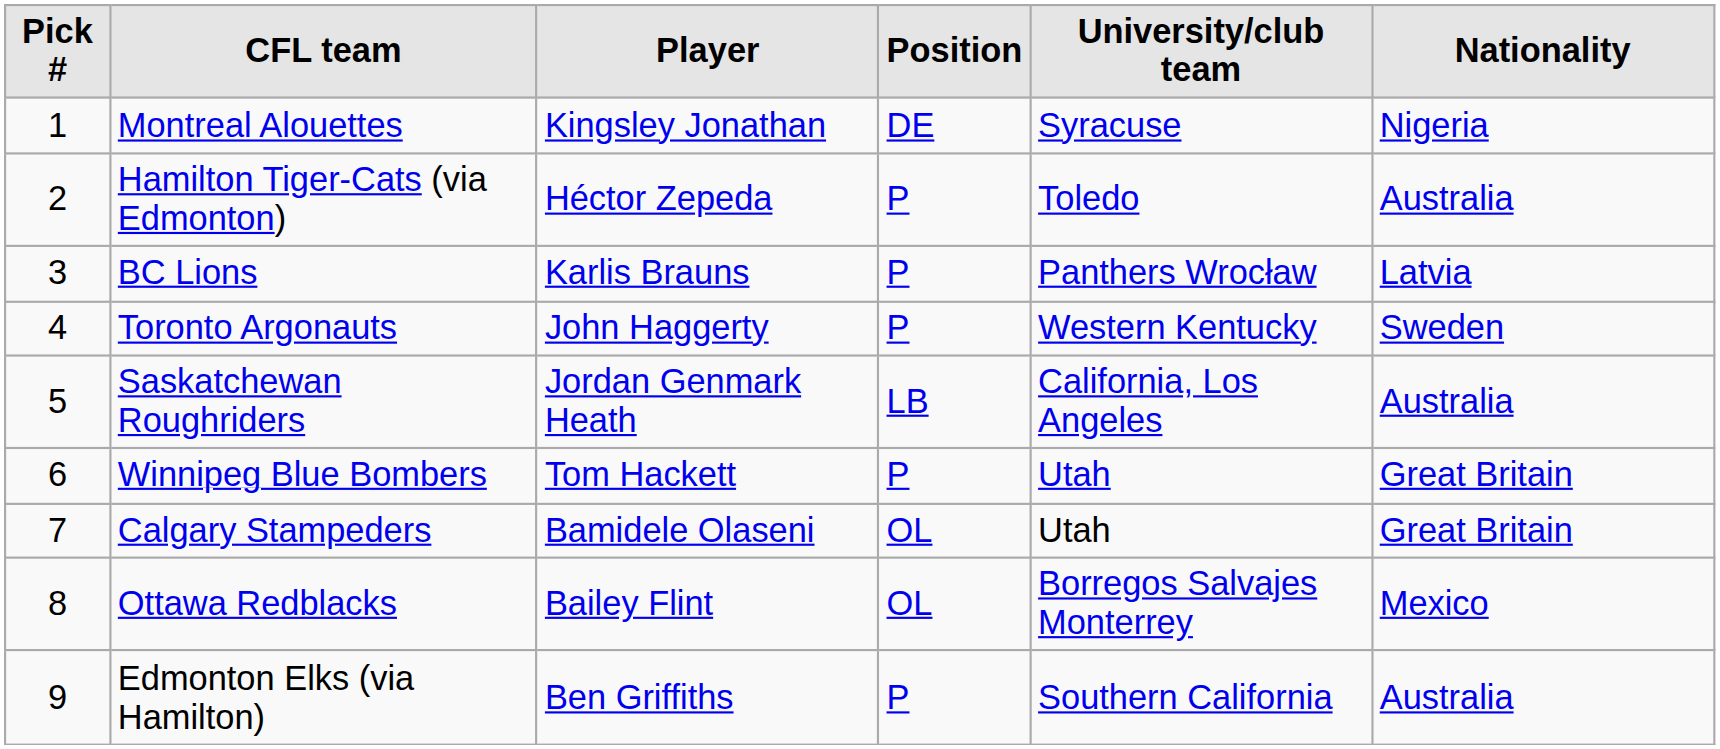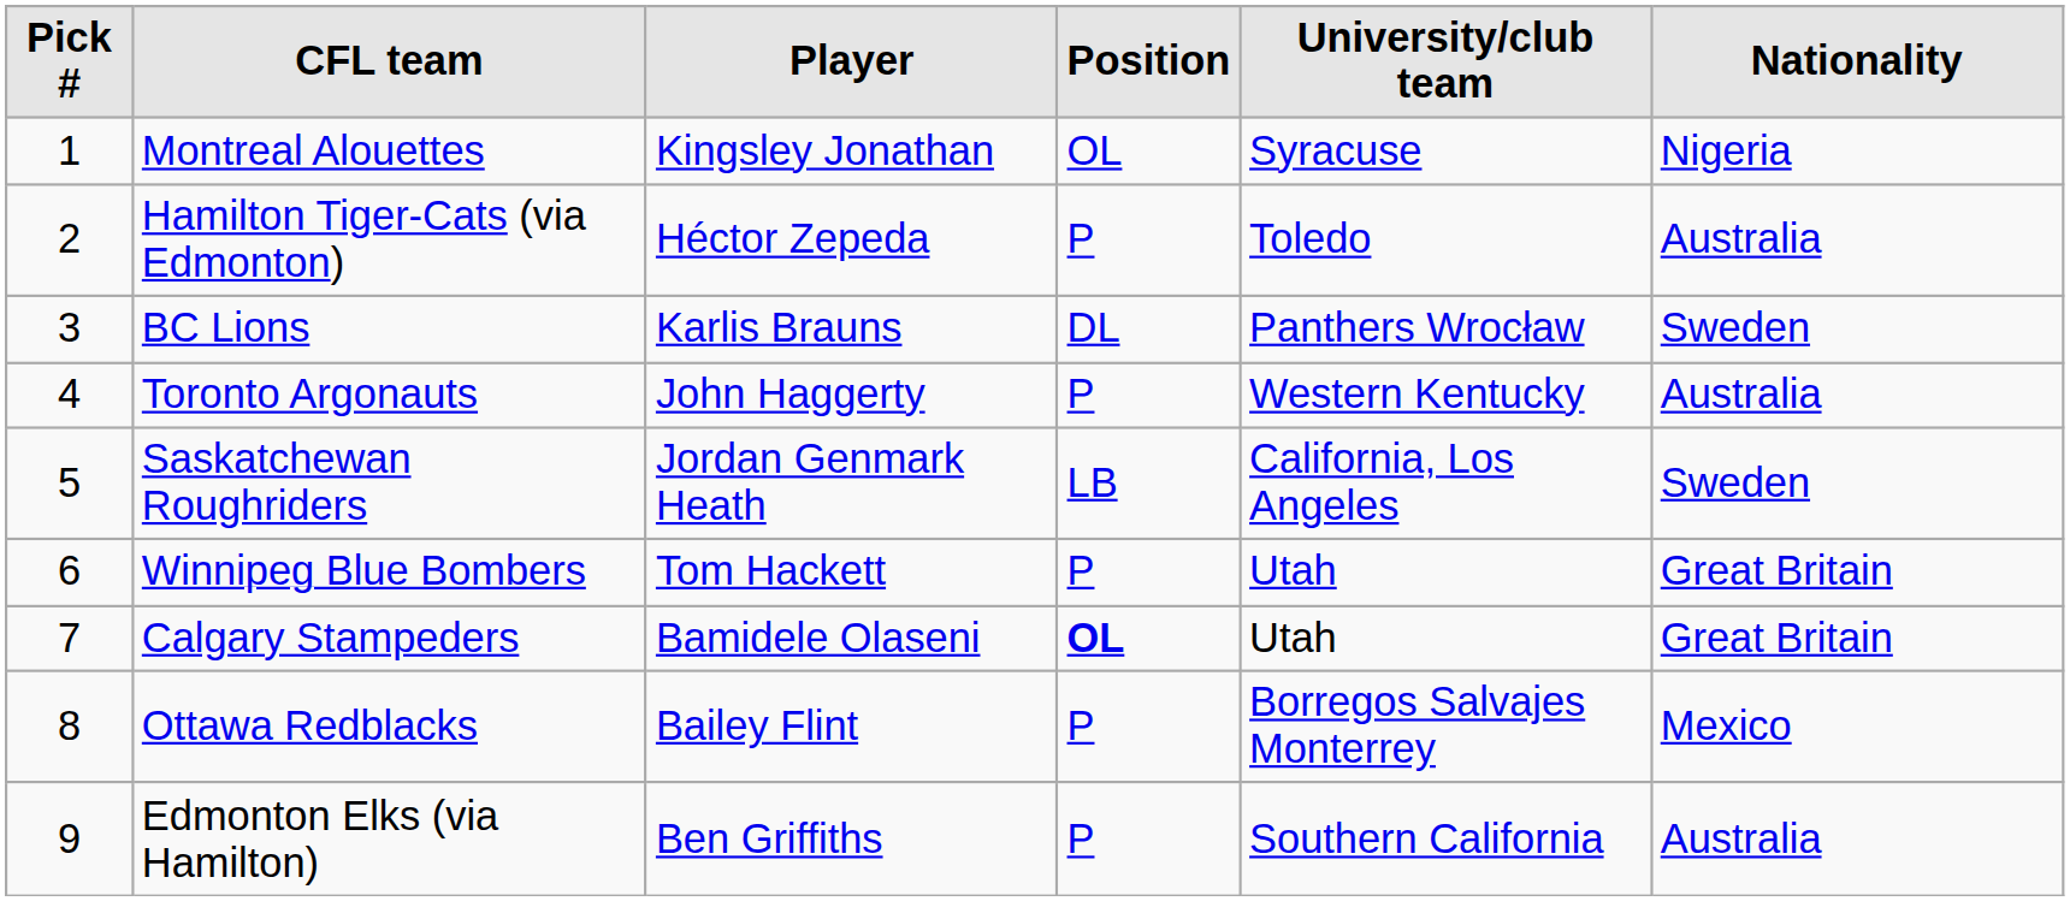 <table class="wikitable" style="width: 90%">
 <tr>
 <th style="background:#E5E5E5;">Pick #</th>
 <th width=25% style="background:#E5E5E5;">CFL team</th>
 <th width=20% style="background:#E5E5E5;">Player</th>
 <th style="background:#E5E5E5;">Position</th>
 <th width=20% style="background:#E5E5E5;">University/club team</th>
 <th width=20% style="background:#E5E5E5;">Nationality</th>
 </tr>
 <tr>
 <td align=center>1</td>
 <td><a href='#'>Montreal Alouettes</a></td>
 <td><a href='#'>Kingsley Jonathan</a></td>
-<td><a href='#'>DE</a></td>
+<td><a href='#'>OL</a></td>
 <td><a href='#'>Syracuse</a></td>
 <td> <a href='#'>Nigeria</a></td>
 </tr>
 <tr>
 <td align=center>2</td>
 <td><a href='#'>Hamilton Tiger-Cats</a> (via <a href='#'>Edmonton</a>)</td>
 <td><a href='#'>Héctor Zepeda</a></td>
 <td><a href='#'>P</a></td>
 <td><a href='#'>Toledo</a></td>
 <td> <a href='#'>Australia</a></td>
 </tr>
 <tr>
 <td align=center>3</td>
 <td><a href='#'>BC Lions</a></td>
 <td><a href='#'>Karlis Brauns</a></td>
-<td><a href='#'>P</a></td>
+<td><a href='#'>DL</a></td>
 <td><a href='#'>Panthers Wrocław</a></td>
-<td> <a href='#'>Latvia</a></td>
+<td> <a href='#'>Sweden</a></td>
 </tr>
 <tr>
 <td align=center>4</td>
 <td><a href='#'>Toronto Argonauts</a></td>
 <td><a href='#'>John Haggerty</a></td>
 <td><a href='#'>P</a></td>
 <td><a href='#'>Western Kentucky</a></td>
-<td> <a href='#'>Sweden</a></td>
+<td> <a href='#'>Australia</a></td>
 </tr>
 <tr>
 <td align=center>5</td>
 <td><a href='#'>Saskatchewan Roughriders</a></td>
 <td><a href='#'>Jordan Genmark Heath</a></td>
 <td><a href='#'>LB</a></td>
 <td><a href='#'>California, Los Angeles</a></td>
-<td> <a href='#'>Australia</a></td>
+<td> <a href='#'>Sweden</a></td>
 </tr>
 <tr>
 <td align=center>6</td>
 <td><a href='#'>Winnipeg Blue Bombers</a></td>
 <td><a href='#'>Tom Hackett</a></td>
 <td><a href='#'>P</a></td>
 <td><a href='#'>Utah</a></td>
 <td> <a href='#'>Great Britain</a></td>
 </tr>
 <tr>
 <td align=center>7</td>
 <td><a href='#'>Calgary Stampeders</a></td>
 <td><a href='#'>Bamidele Olaseni</a></td>
-<td><a href='#'>OL</a></td>
+<td><strong><a href='#'>OL</a></strong></td>
 <td>Utah</td>
 <td> <a href='#'>Great Britain</a></td>
 </tr>
 <tr>
 <td align=center>8</td>
 <td><a href='#'>Ottawa Redblacks</a></td>
 <td><a href='#'>Bailey Flint</a></td>
-<td><a href='#'>OL</a></td>
+<td><a href='#'>P</a></td>
 <td><a href='#'>Borregos Salvajes Monterrey</a></td>
 <td> <a href='#'>Mexico</a></td>
 </tr>
 <tr>
 <td align=center>9</td>
 <td>Edmonton Elks (via Hamilton)</td>
 <td><a href='#'>Ben Griffiths</a></td>
 <td><a href='#'>P</a></td>
 <td><a href='#'>Southern California</a></td>
 <td> <a href='#'>Australia</a></td>
 </tr>
 </table>
